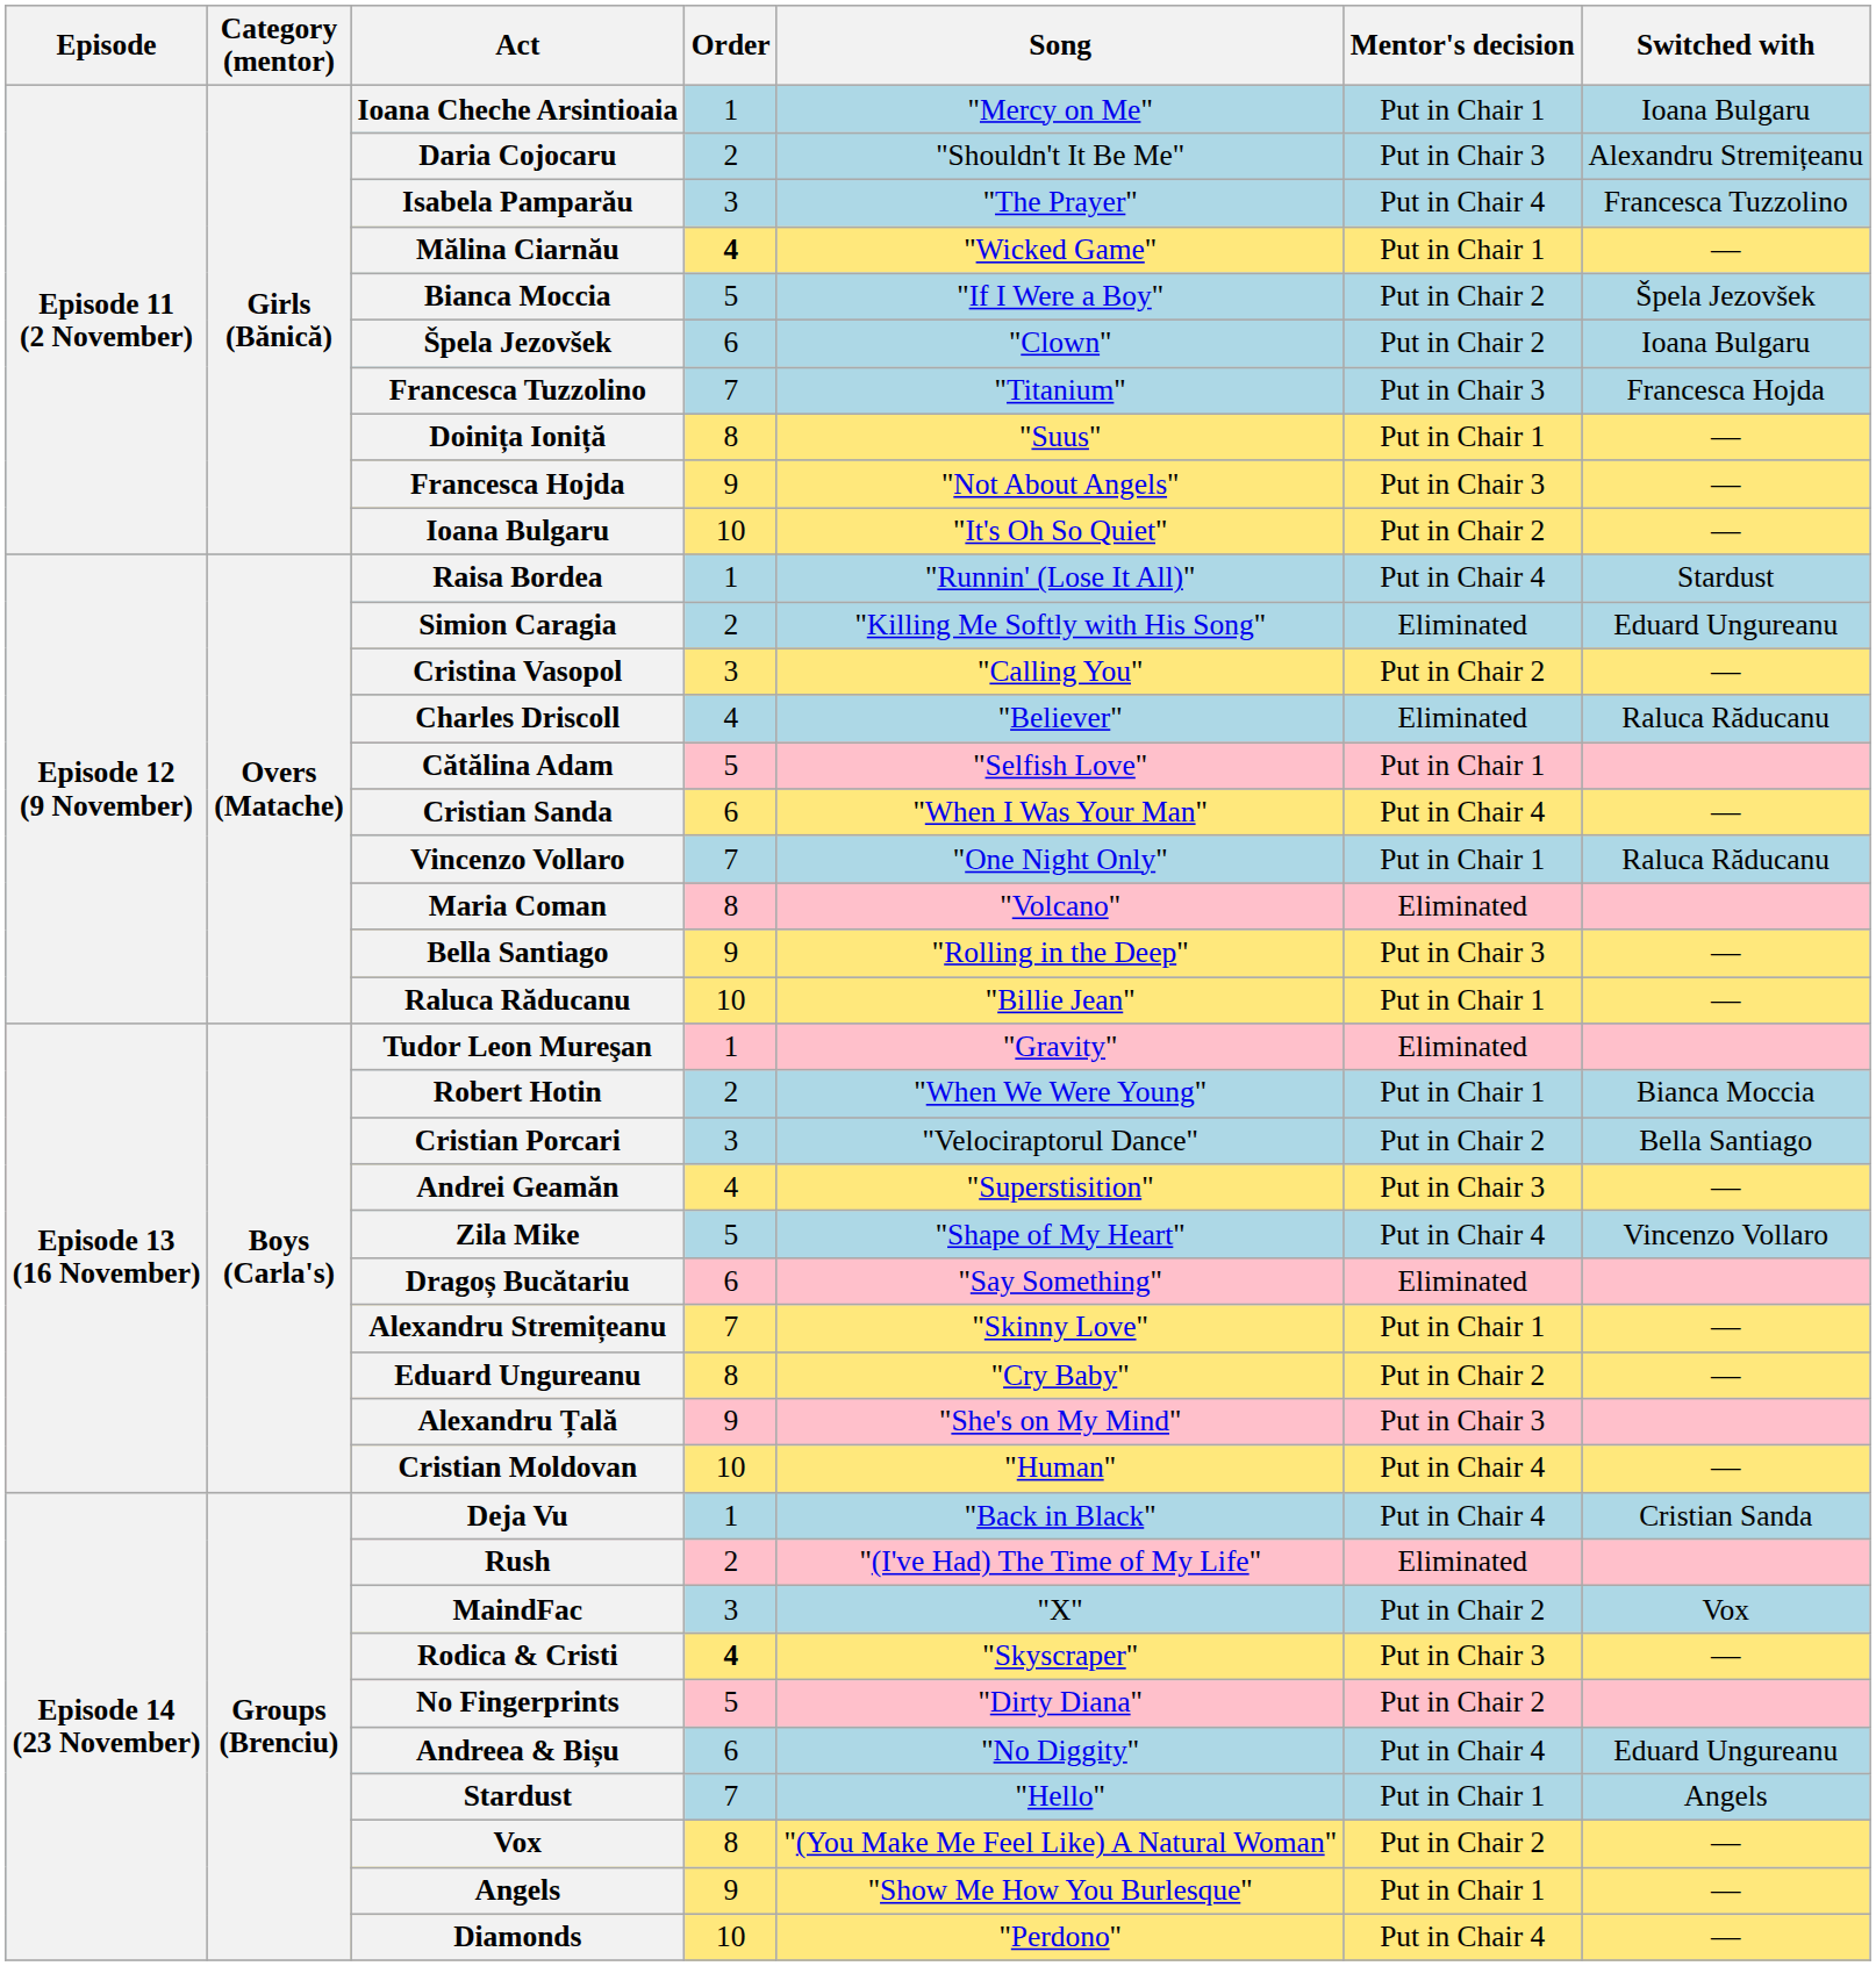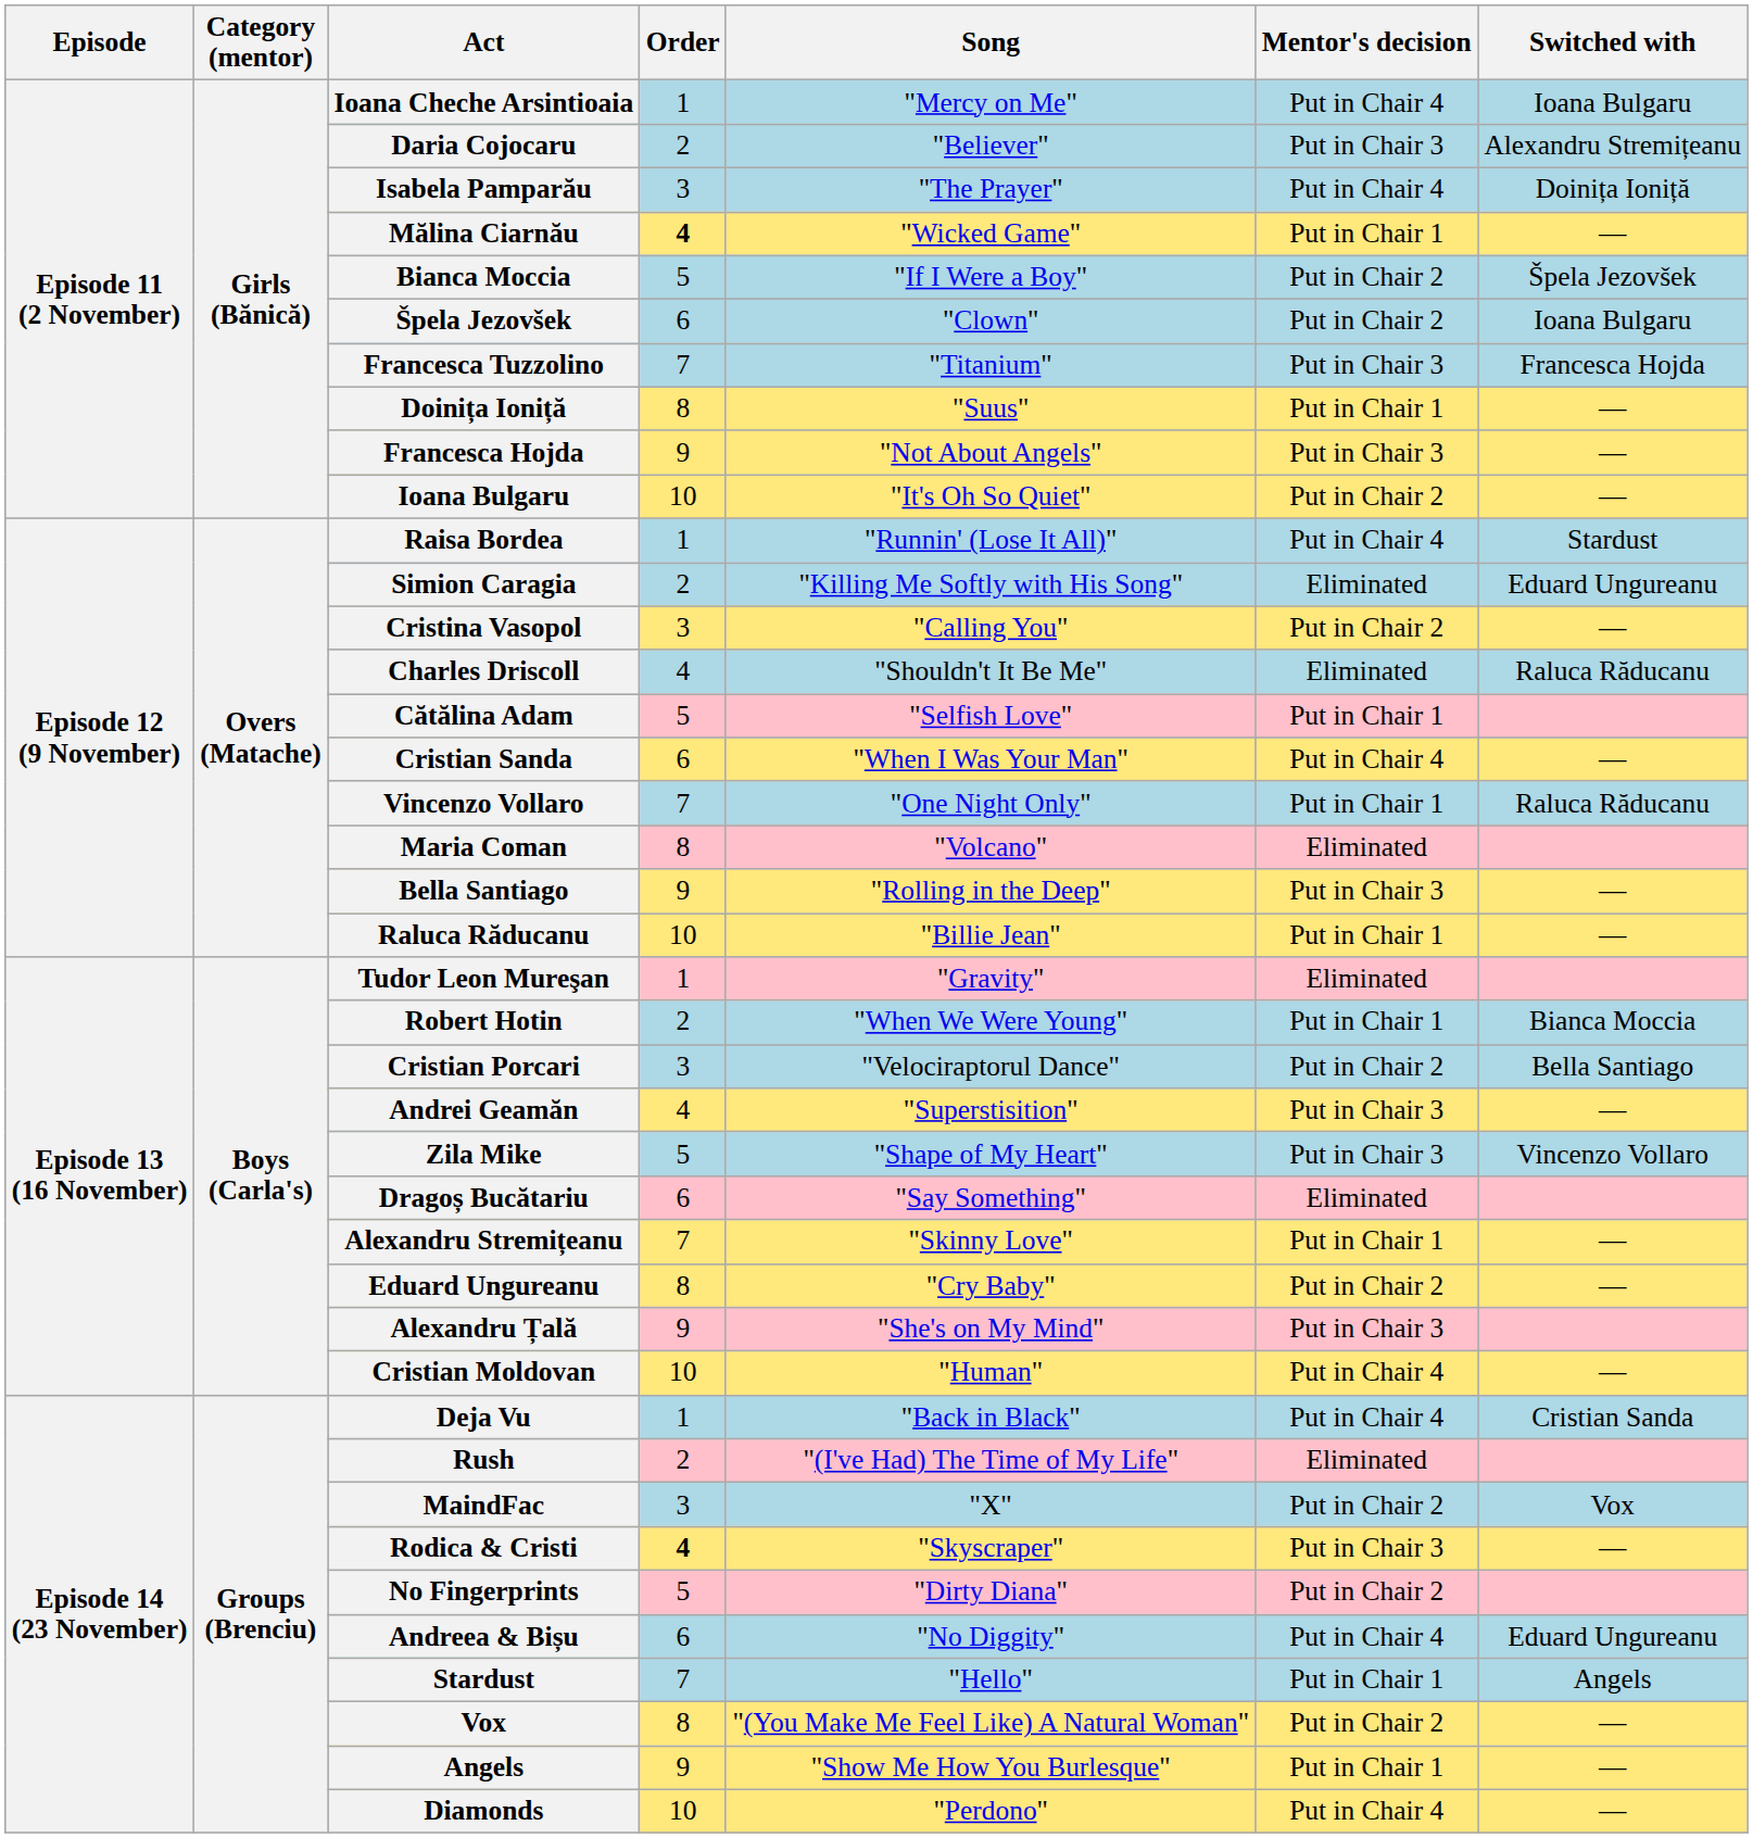 <table class="wikitable plainrowheaders" style="text-align: center;">
 <tr>
 <th scope="col">Episode</th>
 <th>Category<br> (mentor)</th>
 <th>Act</th>
 <th>Order</th>
 <th>Song</th>
 <th>Mentor's decision</th>
 <th>Switched with</th>
 </tr>
 <tr bgcolor=lightblue>
 <th rowspan=10>Episode 11<br> (2 November)</th>
 <th rowspan=10>Girls <br>(Bănică)</th>
 <th scope="row">Ioana Cheche Arsintioaia</th>
 <td>1</td>
 <td>"<a href='#'>Mercy on Me</a>"</td>
-<td>Put in Chair 1</td>
+<td>Put in Chair 4</td>
 <td>Ioana Bulgaru</td>
 </tr>
 <tr bgcolor=lightblue>
 <th scope="row">Daria Cojocaru</th>
 <td>2</td>
-<td>"Shouldn't It Be Me"</td>
+<td>"<a href='#'>Believer</a>"</td>
 <td>Put in Chair 3</td>
 <td>Alexandru Stremițeanu</td>
 </tr>
 <tr bgcolor=lightblue>
 <th scope="row">Isabela Pamparău</th>
 <td>3</td>
 <td>"<a href='#'>The Prayer</a>"</td>
 <td>Put in Chair 4</td>
-<td>Francesca Tuzzolino</td>
+<td>Doinița Ioniță</td>
 </tr>
 <tr bgcolor=#FFE87C>
 <th scope="row">Mălina Ciarnău</th>
 <td><strong>4</strong></td>
 <td>"<a href='#'>Wicked Game</a>"</td>
 <td>Put in Chair 1</td>
 <td>—</td>
 </tr>
 <tr bgcolor=lightblue>
 <th scope="row">Bianca Moccia</th>
 <td>5</td>
 <td>"<a href='#'>If I Were a Boy</a>"</td>
 <td>Put in Chair 2</td>
 <td>Špela Jezovšek</td>
 </tr>
 <tr bgcolor=lightblue>
 <th scope="row">Špela Jezovšek</th>
 <td>6</td>
 <td>"<a href='#'>Clown</a>"</td>
 <td>Put in Chair 2</td>
 <td>Ioana Bulgaru</td>
 </tr>
 <tr bgcolor=lightblue>
 <th scope="row">Francesca Tuzzolino</th>
 <td>7</td>
 <td>"<a href='#'>Titanium</a>"</td>
 <td>Put in Chair 3</td>
 <td>Francesca Hojda</td>
 </tr>
 <tr bgcolor=#FFE87C>
 <th scope="row">Doinița Ioniță</th>
 <td>8</td>
 <td>"<a href='#'>Suus</a>"</td>
 <td>Put in Chair 1</td>
 <td>—</td>
 </tr>
 <tr bgcolor=#FFE87C>
 <th scope="row">Francesca Hojda</th>
 <td>9</td>
 <td>"<a href='#'>Not About Angels</a>"</td>
 <td>Put in Chair 3</td>
 <td>—</td>
 </tr>
 <tr bgcolor=#FFE87C>
 <th scope="row">Ioana Bulgaru</th>
 <td>10</td>
 <td>"<a href='#'>It's Oh So Quiet</a>"</td>
 <td>Put in Chair 2</td>
 <td>—</td>
 </tr>
 <tr bgcolor=lightblue>
 <th rowspan=10>Episode 12<br> (9 November)</th>
 <th rowspan=10>Overs <br>(Matache)</th>
 <th scope="row">Raisa Bordea</th>
 <td>1</td>
 <td>"<a href='#'>Runnin' (Lose It All)</a>"</td>
 <td>Put in Chair 4</td>
 <td>Stardust</td>
 </tr>
 <tr bgcolor=lightblue>
 <th scope="row">Simion Caragia</th>
 <td>2</td>
 <td>"<a href='#'>Killing Me Softly with His Song</a>"</td>
 <td>Eliminated</td>
 <td>Eduard Ungureanu</td>
 </tr>
 <tr bgcolor=#FFE87C>
 <th scope="row">Cristina Vasopol</th>
 <td>3</td>
 <td>"<a href='#'>Calling You</a>"</td>
 <td>Put in Chair 2</td>
 <td>—</td>
 </tr>
 <tr bgcolor=lightblue>
 <th scope="row">Charles Driscoll</th>
 <td>4</td>
-<td>"<a href='#'>Believer</a>"</td>
+<td>"Shouldn't It Be Me"</td>
 <td>Eliminated</td>
 <td>Raluca Răducanu</td>
 </tr>
 <tr bgcolor=pink>
 <th scope="row">Cătălina Adam</th>
 <td>5</td>
 <td>"<a href='#'>Selfish Love</a>"</td>
 <td>Put in Chair 1</td>
 <td></td>
 </tr>
 <tr bgcolor=#FFE87C>
 <th scope="row">Cristian Sanda</th>
 <td>6</td>
 <td>"<a href='#'>When I Was Your Man</a>"</td>
 <td>Put in Chair 4</td>
 <td>—</td>
 </tr>
 <tr bgcolor=lightblue>
 <th scope="row">Vincenzo Vollaro</th>
 <td>7</td>
 <td>"<a href='#'>One Night Only</a>"</td>
 <td>Put in Chair 1</td>
 <td>Raluca Răducanu</td>
 </tr>
 <tr bgcolor=pink>
 <th scope="row">Maria Coman</th>
 <td>8</td>
 <td>"<a href='#'>Volcano</a>"</td>
 <td>Eliminated</td>
 <td></td>
 </tr>
 <tr bgcolor=#FFE87C>
 <th scope="row">Bella Santiago</th>
 <td>9</td>
 <td>"<a href='#'>Rolling in the Deep</a>"</td>
 <td>Put in Chair 3</td>
 <td>—</td>
 </tr>
 <tr bgcolor=#FFE87C>
 <th scope="row">Raluca Răducanu</th>
 <td>10</td>
 <td>"<a href='#'>Billie Jean</a>"</td>
 <td>Put in Chair 1</td>
 <td>—</td>
 </tr>
 <tr bgcolor=pink>
 <th rowspan=10>Episode 13<br> (16 November)</th>
 <th rowspan=10>Boys <br>(Carla's)</th>
 <th scope="row">Tudor Leon Mureşan</th>
 <td>1</td>
 <td>"<a href='#'>Gravity</a>"</td>
 <td>Eliminated</td>
 <td></td>
 </tr>
 <tr bgcolor=lightblue>
 <th scope="row">Robert Hotin</th>
 <td>2</td>
 <td>"<a href='#'>When We Were Young</a>"</td>
 <td>Put in Chair 1</td>
 <td>Bianca Moccia</td>
 </tr>
 <tr bgcolor=lightblue>
 <th scope="row">Cristian Porcari</th>
 <td>3</td>
 <td>"Velociraptorul Dance"</td>
 <td>Put in Chair 2</td>
 <td>Bella Santiago</td>
 </tr>
 <tr bgcolor=#FFE87C>
 <th scope="row">Andrei Geamăn</th>
 <td>4</td>
 <td>"<a href='#'>Superstisition</a>"</td>
 <td>Put in Chair 3</td>
 <td>—</td>
 </tr>
 <tr bgcolor=lightblue>
 <th scope="row">Zila Mike</th>
 <td>5</td>
 <td>"<a href='#'>Shape of My Heart</a>"</td>
-<td>Put in Chair 4</td>
+<td>Put in Chair 3</td>
 <td>Vincenzo Vollaro</td>
 </tr>
 <tr bgcolor=pink>
 <th scope="row">Dragoș Bucătariu</th>
 <td>6</td>
 <td>"<a href='#'>Say Something</a>"</td>
 <td>Eliminated</td>
 <td></td>
 </tr>
 <tr bgcolor=#FFE87C>
 <th scope="row">Alexandru Stremițeanu</th>
 <td>7</td>
 <td>"<a href='#'>Skinny Love</a>"</td>
 <td>Put in Chair 1</td>
 <td>—</td>
 </tr>
 <tr bgcolor=#FFE87C>
 <th scope="row">Eduard Ungureanu</th>
 <td>8</td>
 <td>"<a href='#'>Cry Baby</a>"</td>
 <td>Put in Chair 2</td>
 <td>—</td>
 </tr>
 <tr bgcolor=pink>
 <th scope="row">Alexandru Țală</th>
 <td>9</td>
 <td>"<a href='#'>She's on My Mind</a>"</td>
 <td>Put in Chair 3</td>
 <td></td>
 </tr>
 <tr bgcolor=#FFE87C>
 <th scope="row">Cristian Moldovan</th>
 <td>10</td>
 <td>"<a href='#'>Human</a>"</td>
 <td>Put in Chair 4</td>
 <td>—</td>
 </tr>
 <tr bgcolor=lightblue>
 <th rowspan=10>Episode 14<br> (23 November)</th>
 <th rowspan=10>Groups <br>(Brenciu)</th>
 <th scope="row">Deja Vu</th>
 <td>1</td>
 <td>"<a href='#'>Back in Black</a>"</td>
 <td>Put in Chair 4</td>
 <td>Cristian Sanda</td>
 </tr>
 <tr bgcolor=pink>
 <th scope="row">Rush</th>
 <td>2</td>
 <td>"<a href='#'>(I've Had) The Time of My Life</a>"</td>
 <td>Eliminated</td>
 <td></td>
 </tr>
 <tr bgcolor=lightblue>
 <th scope="row">MaindFac</th>
 <td>3</td>
 <td>"X"</td>
 <td>Put in Chair 2</td>
 <td>Vox</td>
 </tr>
 <tr bgcolor=#FFE87C>
 <th scope="row">Rodica & Cristi</th>
 <td><strong>4</strong></td>
 <td>"<a href='#'>Skyscraper</a>"</td>
 <td>Put in Chair 3</td>
 <td>—</td>
 </tr>
 <tr bgcolor=pink>
 <th scope="row">No Fingerprints</th>
 <td>5</td>
 <td>"<a href='#'>Dirty Diana</a>"</td>
 <td>Put in Chair 2</td>
 <td></td>
 </tr>
 <tr bgcolor=lightblue>
 <th scope="row">Andreea & Bișu</th>
 <td>6</td>
 <td>"<a href='#'>No Diggity</a>"</td>
 <td>Put in Chair 4</td>
 <td>Eduard Ungureanu</td>
 </tr>
 <tr bgcolor=lightblue>
 <th scope="row">Stardust</th>
 <td>7</td>
 <td>"<a href='#'>Hello</a>"</td>
 <td>Put in Chair 1</td>
 <td>Angels</td>
 </tr>
 <tr bgcolor=#FFE87C>
 <th scope="row">Vox</th>
 <td>8</td>
 <td>"<a href='#'>(You Make Me Feel Like) A Natural Woman</a>"</td>
 <td>Put in Chair 2</td>
 <td>—</td>
 </tr>
 <tr bgcolor=#FFE87C>
 <th scope="row">Angels</th>
 <td>9</td>
 <td>"<a href='#'>Show Me How You Burlesque</a>"</td>
 <td>Put in Chair 1</td>
 <td>—</td>
 </tr>
 <tr bgcolor=#FFE87C>
 <th scope="row">Diamonds</th>
 <td>10</td>
 <td>"<a href='#'>Perdono</a>"</td>
 <td>Put in Chair 4</td>
 <td>—</td>
 </tr>
 </table>
